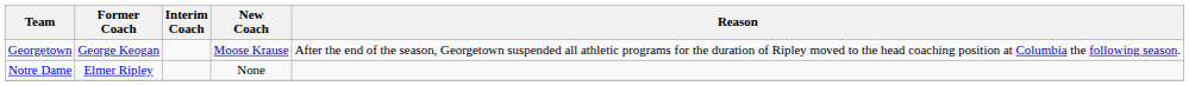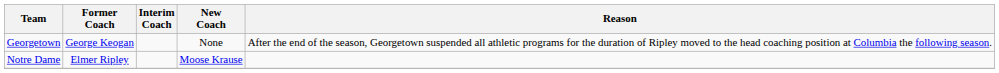 <table class="wikitable" style="text-align:center;">
 <tr>
 <th>Team</th>
 <th>Former<br>Coach</th>
 <th>Interim<br>Coach</th>
 <th>New<br>Coach</th>
 <th>Reason</th>
 </tr>
 <tr>
 <td><a href='#'>Georgetown</a></td>
 <td><a href='#'>George Keogan</a></td>
 <td></td>
-<td><a href='#'>Moose Krause</a></td>
+<td>None</td>
 <td>After the end of the season, Georgetown suspended all athletic programs for the duration of  Ripley moved to the head coaching position at <a href='#'>Columbia</a> the <a href='#'>following season</a>.</td>
 </tr>
 <tr>
 <td><a href='#'>Notre Dame</a></td>
 <td><a href='#'>Elmer Ripley</a></td>
 <td></td>
-<td>None</td>
+<td><a href='#'>Moose Krause</a></td>
 <td></td>
 </tr>
 <tr>
 </tr>
 </table>
